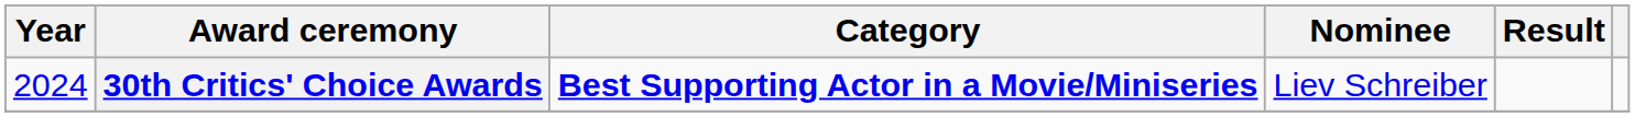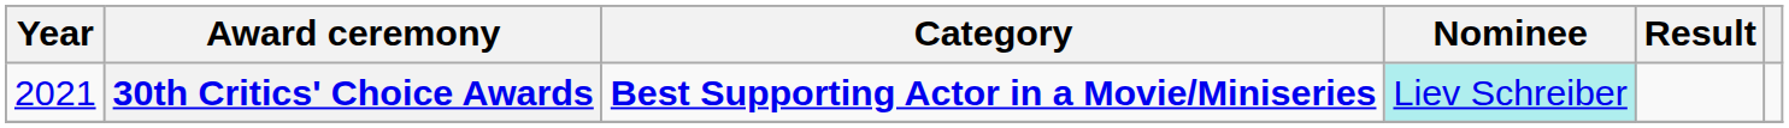 <table class="wikitable plainrowheaders sortable">
 <tr>
 <th scope="col">Year</th>
 <th scope="col">Award ceremony</th>
 <th scope="col">Category</th>
 <th scope="col">Nominee</th>
 <th scope="col">Result</th>
 <th scope="col" class="unsortable"></th>
 </tr>
 <tr>
-<td style="text-align:center"><a href='#'>2024</a></td>
+<td style="text-align:center"><a href='#'>2021</a></td>
 <th scope="row"><a href='#'>30th Critics' Choice Awards</a></th>
 <td><strong><a href='#'>Best Supporting Actor in a Movie/Miniseries</a></strong></td>
-<td><a href='#'>Liev Schreiber</a></td>
+<td style="background: paleturquoise;"><a href='#'>Liev Schreiber</a></td>
 <td></td>
 <td style="text-align:center"></td>
 </tr>
 <tr>
 </tr>
 </table>
